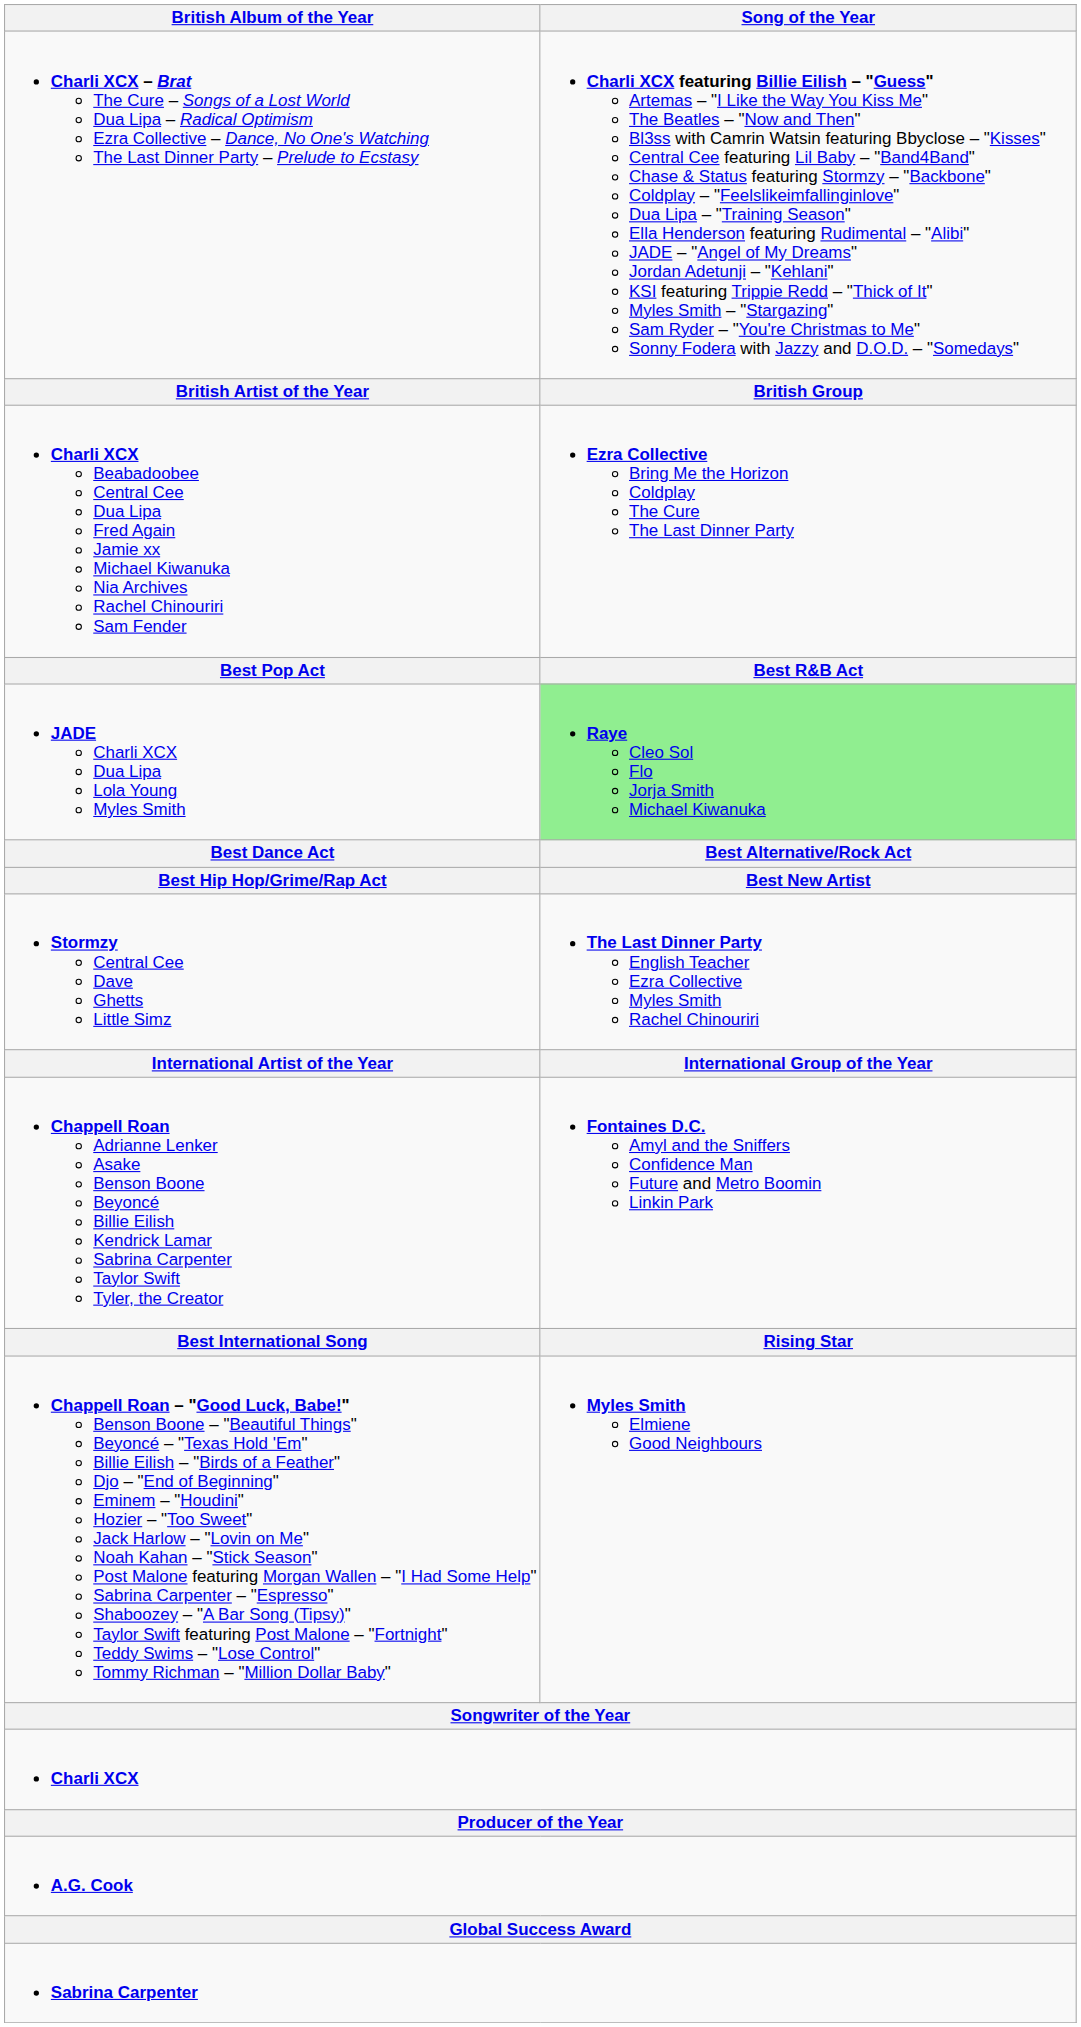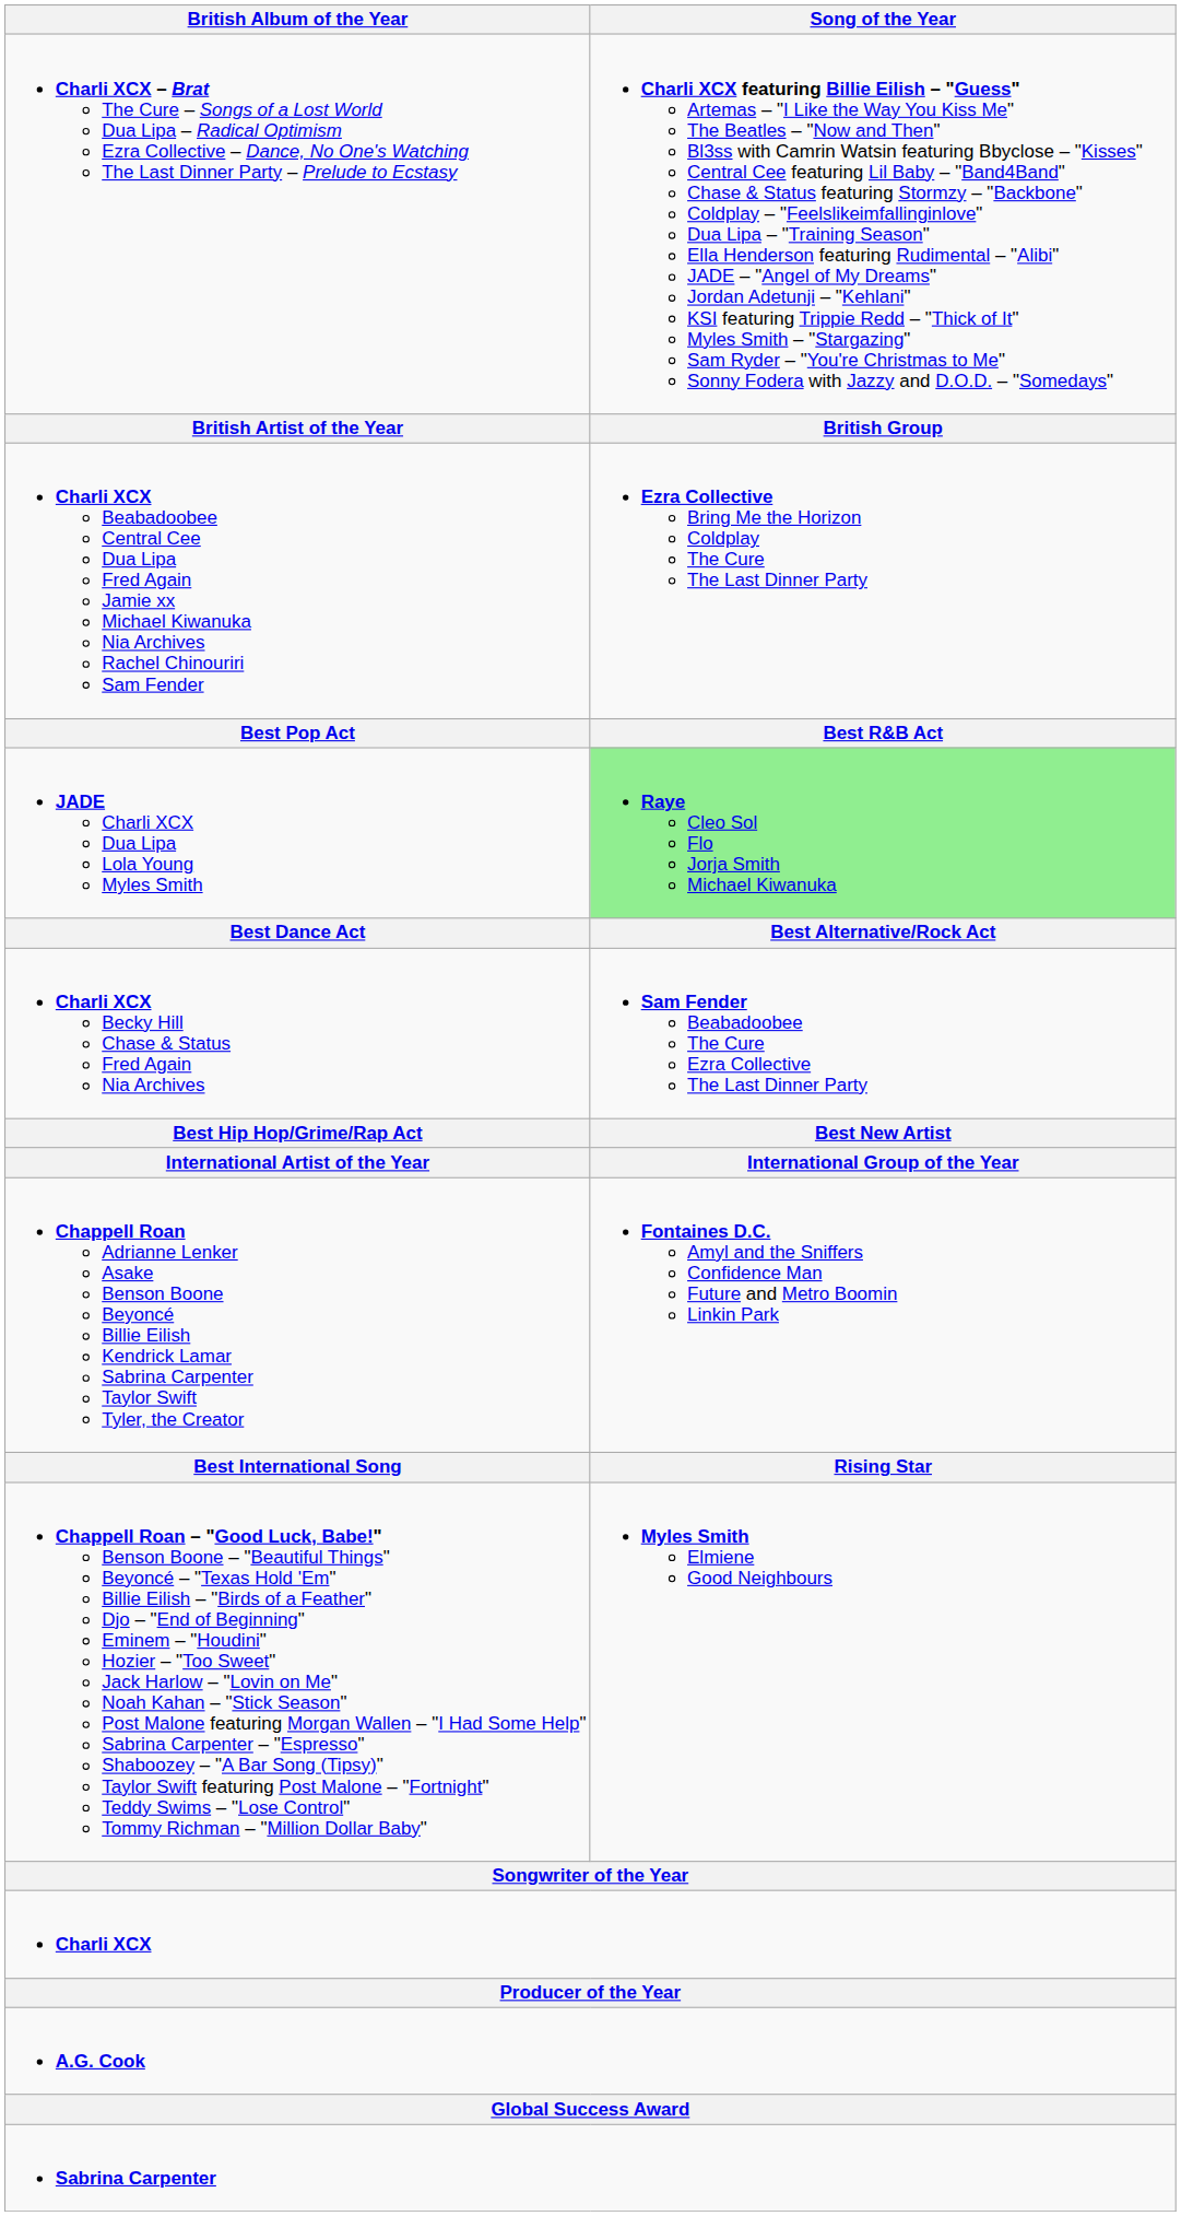 <table class="wikitable">
 <tr>
 <th width="40%"><a href='#'>British Album of the Year</a><br></th>
 <th width="40%"><a href='#'>Song of the Year</a><br></th>
 </tr>
 <tr>
 <td valign="top"><br><ul><li><strong><a href='#'>Charli XCX</a> – <a href='#'><em>Brat</em></a></strong><ul><li><a href='#'>The Cure</a> – <em><a href='#'>Songs of a Lost World</a></em></li><li><a href='#'>Dua Lipa</a> – <em><a href='#'>Radical Optimism</a></em></li><li><a href='#'>Ezra Collective</a> – <em><a href='#'>Dance, No One's Watching</a></em></li><li><a href='#'>The Last Dinner Party</a> – <em><a href='#'>Prelude to Ecstasy</a></em></li></ul></li></ul></td>
 <td valign="top"><br><ul><li><strong><a href='#'>Charli XCX</a> featuring <a href='#'>Billie Eilish</a> – "<a href='#'>Guess</a>"</strong><ul><li><a href='#'>Artemas</a> – "<a href='#'>I Like the Way You Kiss Me</a>"</li><li><a href='#'>The Beatles</a> – "<a href='#'>Now and Then</a>"</li><li><a href='#'>Bl3ss</a> with Camrin Watsin featuring Bbyclose – "<a href='#'>Kisses</a>"</li><li><a href='#'>Central Cee</a> featuring <a href='#'>Lil Baby</a> – "<a href='#'>Band4Band</a>"</li><li><a href='#'>Chase & Status</a> featuring <a href='#'>Stormzy</a> – "<a href='#'>Backbone</a>"</li><li><a href='#'>Coldplay</a> – "<a href='#'>Feelslikeimfallinginlove</a>"</li><li><a href='#'>Dua Lipa</a> – "<a href='#'>Training Season</a>"</li><li><a href='#'>Ella Henderson</a> featuring <a href='#'>Rudimental</a> – "<a href='#'>Alibi</a>"</li><li><a href='#'>JADE</a> – "<a href='#'>Angel of My Dreams</a>"</li><li><a href='#'>Jordan Adetunji</a> – "<a href='#'>Kehlani</a>"</li><li><a href='#'>KSI</a> featuring <a href='#'>Trippie Redd</a> – "<a href='#'>Thick of It</a>"</li><li><a href='#'>Myles Smith</a> – "<a href='#'>Stargazing</a>"</li><li><a href='#'>Sam Ryder</a> – "<a href='#'>You're Christmas to Me</a>"</li><li><a href='#'>Sonny Fodera</a> with <a href='#'>Jazzy</a> and <a href='#'>D.O.D.</a> – "<a href='#'>Somedays</a>"</li></ul></li></ul></td>
 </tr>
 <tr>
 <th width="50%"><a href='#'>British Artist of the Year</a><br></th>
 <th width="50%"><a href='#'>British Group</a><br></th>
 </tr>
 <tr>
 <td valign="top"><br><ul><li><strong><a href='#'>Charli XCX</a></strong><ul><li><a href='#'>Beabadoobee</a></li><li><a href='#'>Central Cee</a></li><li><a href='#'>Dua Lipa</a></li><li><a href='#'>Fred Again</a></li><li><a href='#'>Jamie xx</a></li><li><a href='#'>Michael Kiwanuka</a></li><li><a href='#'>Nia Archives</a></li><li><a href='#'>Rachel Chinouriri</a></li><li><a href='#'>Sam Fender</a></li></ul></li></ul></td>
 <td valign="top"><br><ul><li><strong><a href='#'>Ezra Collective</a></strong><ul><li><a href='#'>Bring Me the Horizon</a></li><li><a href='#'>Coldplay</a></li><li><a href='#'>The Cure</a></li><li><a href='#'>The Last Dinner Party</a></li></ul></li></ul></td>
 </tr>
 <tr>
 <th width="50%"><a href='#'>Best Pop Act</a><br></th>
 <th width="50%"><a href='#'>Best R&B Act</a><br></th>
 </tr>
 <tr>
 <td valign="top"><br><ul><li><strong><a href='#'>JADE</a></strong><ul><li><a href='#'>Charli XCX</a></li><li><a href='#'>Dua Lipa</a></li><li><a href='#'>Lola Young</a></li><li><a href='#'>Myles Smith</a></li></ul></li></ul></td>
 <td valign="top" style="background: lightgreen;"><br><ul><li><strong><a href='#'>Raye</a></strong><ul><li><a href='#'>Cleo Sol</a></li><li><a href='#'>Flo</a></li><li><a href='#'>Jorja Smith</a></li><li><a href='#'>Michael Kiwanuka</a></li></ul></li></ul></td>
 </tr>
 <tr>
 <th width="50%"><a href='#'>Best Dance Act</a><br></th>
 <th width="50%"><a href='#'>Best Alternative/Rock Act</a><br></th>
 </tr>
 <tr>
+<td valign="top"><br><ul><li><strong><a href='#'>Charli XCX</a></strong><ul><li><a href='#'>Becky Hill</a></li><li><a href='#'>Chase & Status</a></li><li><a href='#'>Fred Again</a></li><li><a href='#'>Nia Archives</a></li></ul></li></ul></td>
+<td valign="top"><br><ul><li><strong><a href='#'>Sam Fender</a></strong><ul><li><a href='#'>Beabadoobee</a></li><li><a href='#'>The Cure</a></li><li><a href='#'>Ezra Collective</a></li><li><a href='#'>The Last Dinner Party</a></li></ul></li></ul></td>
+</tr>
+<tr>
 <th width="50%"><a href='#'>Best Hip Hop/Grime/Rap Act</a><br></th>
 <th width="50%"><a href='#'>Best New Artist</a><br></th>
-</tr>
-<tr>
-<td valign="top"><br><ul><li><strong><a href='#'>Stormzy</a></strong><ul><li><a href='#'>Central Cee</a></li><li><a href='#'>Dave</a></li><li><a href='#'>Ghetts</a></li><li><a href='#'>Little Simz</a></li></ul></li></ul></td>
-<td valign="top"><br><ul><li><strong><a href='#'>The Last Dinner Party</a></strong><ul><li><a href='#'>English Teacher</a></li><li><a href='#'>Ezra Collective</a></li><li><a href='#'>Myles Smith</a></li><li><a href='#'>Rachel Chinouriri</a></li></ul></li></ul></td>
 </tr>
 <tr>
 <th width="50%"><a href='#'>International Artist of the Year</a><br></th>
 <th width="50%"><a href='#'>International Group of the Year</a><br></th>
 </tr>
 <tr>
 <td valign="top"><br><ul><li><strong><a href='#'>Chappell Roan</a></strong><ul><li><a href='#'>Adrianne Lenker</a></li><li><a href='#'>Asake</a></li><li><a href='#'>Benson Boone</a></li><li><a href='#'>Beyoncé</a></li><li><a href='#'>Billie Eilish</a></li><li><a href='#'>Kendrick Lamar</a></li><li><a href='#'>Sabrina Carpenter</a></li><li><a href='#'>Taylor Swift</a></li><li><a href='#'>Tyler, the Creator</a></li></ul></li></ul></td>
 <td valign="top"><br><ul><li><strong><a href='#'>Fontaines D.C.</a></strong><ul><li><a href='#'>Amyl and the Sniffers</a></li><li><a href='#'>Confidence Man</a></li><li><a href='#'>Future</a> and <a href='#'>Metro Boomin</a></li><li><a href='#'>Linkin Park</a></li></ul></li></ul></td>
 </tr>
 <tr>
 <th width="50%"><a href='#'>Best International Song</a><br></th>
 <th width="50%"><a href='#'>Rising Star</a><br></th>
 </tr>
 <tr>
 <td valign="top"><br><ul><li><strong><a href='#'>Chappell Roan</a> – "<a href='#'>Good Luck, Babe!</a>"</strong><ul><li><a href='#'>Benson Boone</a> – "<a href='#'>Beautiful Things</a>"</li><li><a href='#'>Beyoncé</a> – "<a href='#'>Texas Hold 'Em</a>"</li><li><a href='#'>Billie Eilish</a> – "<a href='#'>Birds of a Feather</a>"</li><li><a href='#'>Djo</a> – "<a href='#'>End of Beginning</a>"</li><li><a href='#'>Eminem</a> – "<a href='#'>Houdini</a>"</li><li><a href='#'>Hozier</a> – "<a href='#'>Too Sweet</a>"</li><li><a href='#'>Jack Harlow</a> – "<a href='#'>Lovin on Me</a>"</li><li><a href='#'>Noah Kahan</a> – "<a href='#'>Stick Season</a>"</li><li><a href='#'>Post Malone</a> featuring <a href='#'>Morgan Wallen</a> – "<a href='#'>I Had Some Help</a>"</li><li><a href='#'>Sabrina Carpenter</a> – "<a href='#'>Espresso</a>"</li><li><a href='#'>Shaboozey</a> – "<a href='#'>A Bar Song (Tipsy)</a>"</li><li><a href='#'>Taylor Swift</a> featuring <a href='#'>Post Malone</a> – "<a href='#'>Fortnight</a>"</li><li><a href='#'>Teddy Swims</a> – "<a href='#'>Lose Control</a>"</li><li><a href='#'>Tommy Richman</a> – "<a href='#'>Million Dollar Baby</a>"</li></ul></li></ul></td>
 <td valign="top"><br><ul><li><strong><a href='#'>Myles Smith</a></strong><ul><li><a href='#'>Elmiene</a></li><li><a href='#'>Good Neighbours</a></li></ul></li></ul></td>
 </tr>
 <tr>
 <th colspan="2"><a href='#'>Songwriter of the Year</a></th>
 </tr>
 <tr>
 <td colspan="2" valign="top"><br><ul><li><strong><a href='#'>Charli XCX</a></strong></li></ul></td>
 </tr>
 <tr>
 <th colspan="2" width="50%"><a href='#'>Producer of the Year</a></th>
 </tr>
 <tr>
 <td colspan="2" valign="top"><br><ul><li><strong><a href='#'>A.G. Cook</a></strong></li></ul></td>
 </tr>
 <tr>
 <th colspan="2" width="50%"><a href='#'>Global Success Award</a><br></th>
 </tr>
 <tr>
 <td colspan="2" valign="top"><br><ul><li><strong><a href='#'>Sabrina Carpenter</a></strong></li></ul></td>
 </tr>
 </table>
